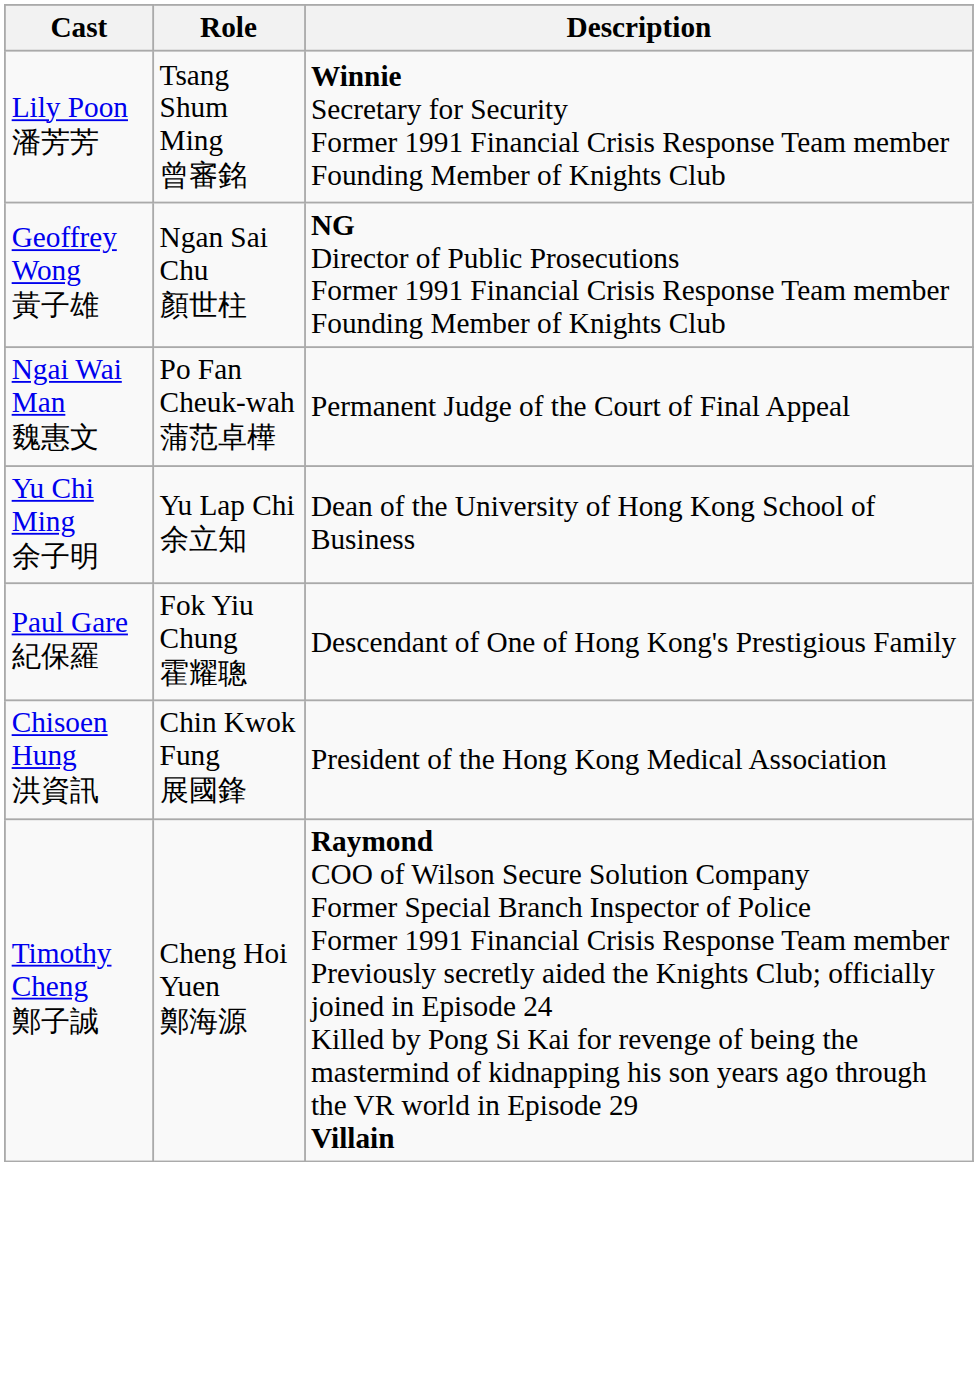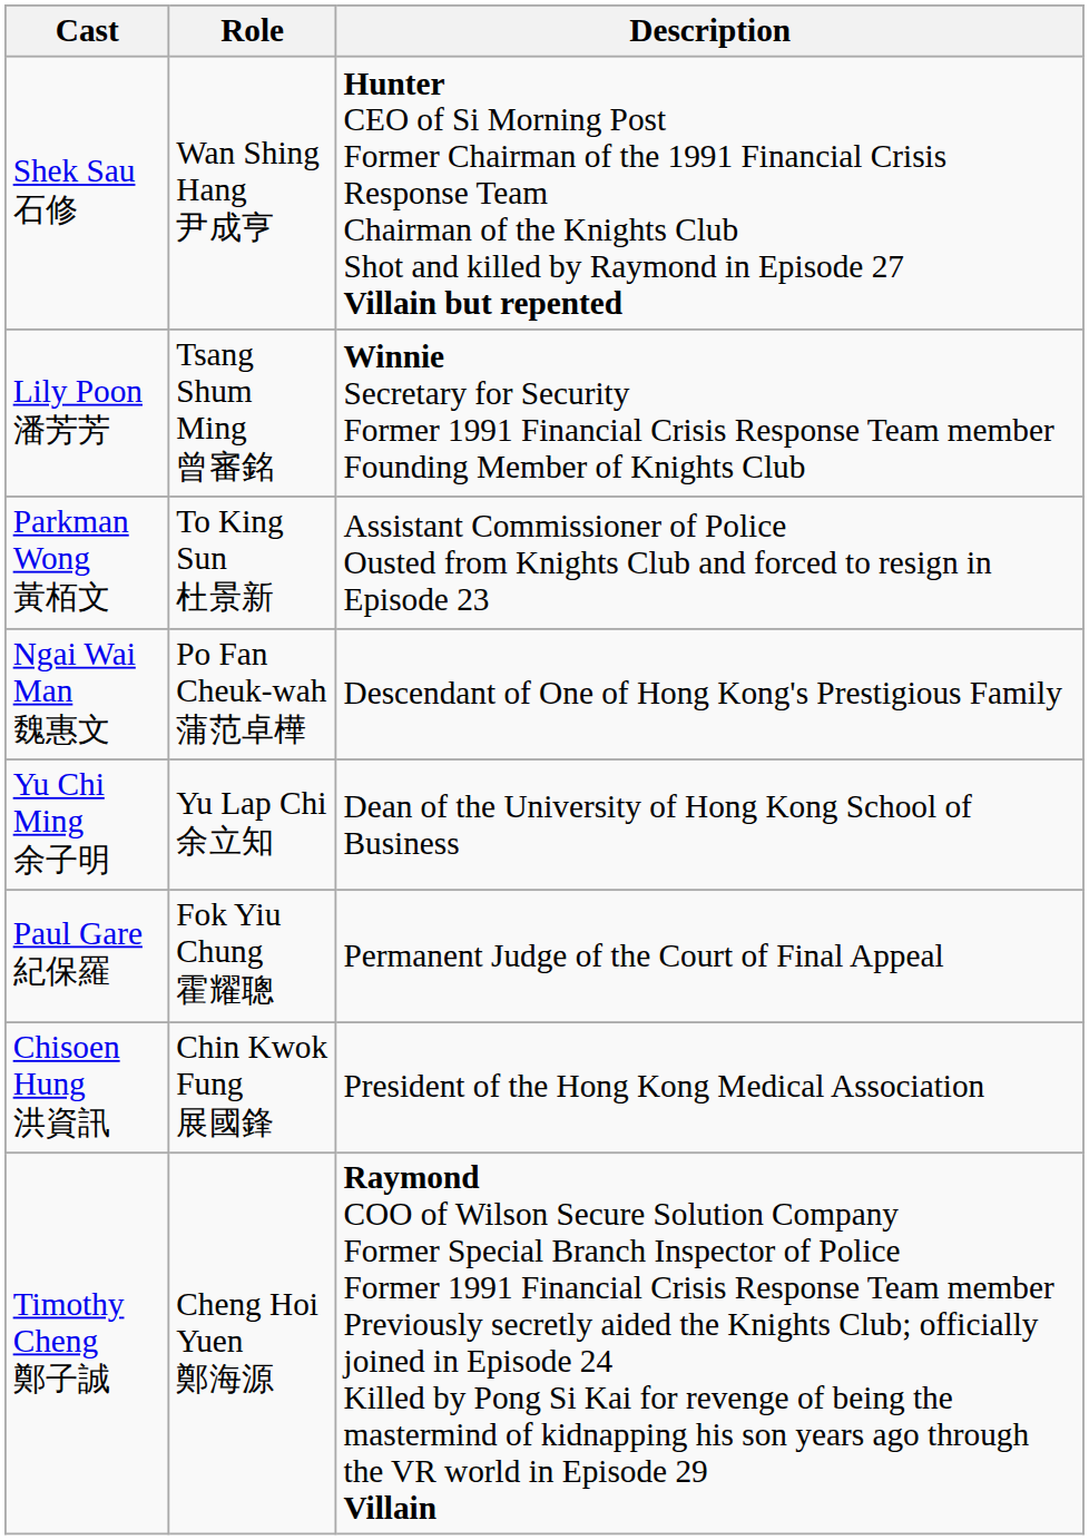 <table class="wikitable" width="60%">
 <tr>
 <th>Cast</th>
 <th>Role</th>
 <th>Description</th>
 </tr>
 <tr>
+<td><a href='#'>Shek Sau</a> <br> 石修</td>
+<td>Wan Shing Hang <br> 尹成亨</td>
+<td><strong>Hunter</strong> <br> CEO of Si Morning Post <br> Former Chairman of the 1991 Financial Crisis Response Team <br> Chairman of the Knights Club <br> Shot and killed by Raymond in Episode 27<br><strong>Villain but repented</strong></td>
+</tr>
+<tr>
 <td><a href='#'>Lily Poon</a> <br> 潘芳芳</td>
 <td>Tsang Shum Ming <br> 曾審銘</td>
 <td><strong>Winnie</strong><br> Secretary for Security <br> Former 1991 Financial Crisis Response Team member <br> Founding Member of Knights Club</td>
 </tr>
 <tr>
-<td><a href='#'>Geoffrey Wong</a> <br> 黃子雄</td>
-<td>Ngan Sai Chu <br> 顏世柱</td>
-<td><strong>NG</strong><br>Director of Public Prosecutions <br> Former 1991 Financial Crisis Response Team member <br> Founding Member of Knights Club</td>
+<td><a href='#'>Parkman Wong</a> <br> 黃栢文</td>
+<td>To King Sun <br> 杜景新</td>
+<td>Assistant Commissioner of Police <br> Ousted from Knights Club and forced to resign in Episode 23</td>
 </tr>
 <tr>
 <td><a href='#'>Ngai Wai Man</a> <br> 魏惠文</td>
 <td>Po Fan Cheuk-wah <br> 蒲范卓樺</td>
-<td>Permanent Judge of the Court of Final Appeal</td>
+<td>Descendant of One of Hong Kong's Prestigious Family</td>
 </tr>
 <tr>
 <td><a href='#'>Yu Chi Ming</a> <br> 余子明</td>
 <td>Yu Lap Chi <br> 余立知</td>
 <td>Dean of the University of Hong Kong School of Business</td>
 </tr>
 <tr>
 <td><a href='#'>Paul Gare</a> <br> 紀保羅</td>
 <td>Fok Yiu Chung <br> 霍耀聰</td>
-<td>Descendant of One of Hong Kong's Prestigious Family</td>
+<td>Permanent Judge of the Court of Final Appeal</td>
 </tr>
 <tr>
 <td><a href='#'>Chisoen Hung</a> <br> 洪資訊</td>
 <td>Chin Kwok Fung <br> 展國鋒</td>
 <td>President of the Hong Kong Medical Association</td>
 </tr>
 <tr>
 <td><a href='#'>Timothy Cheng</a> <br> 鄭子誠</td>
 <td>Cheng Hoi Yuen <br> 鄭海源</td>
 <td><strong>Raymond</strong> <br> COO of Wilson Secure Solution Company <br> Former Special Branch Inspector of Police <br> Former 1991 Financial Crisis Response Team member <br> Previously secretly aided the Knights Club; officially joined in Episode 24 <br> Killed by Pong Si Kai for revenge of being the mastermind of kidnapping his son years ago through the VR world in Episode 29<br><strong>Villain</strong></td>
 </tr>
 </table>
